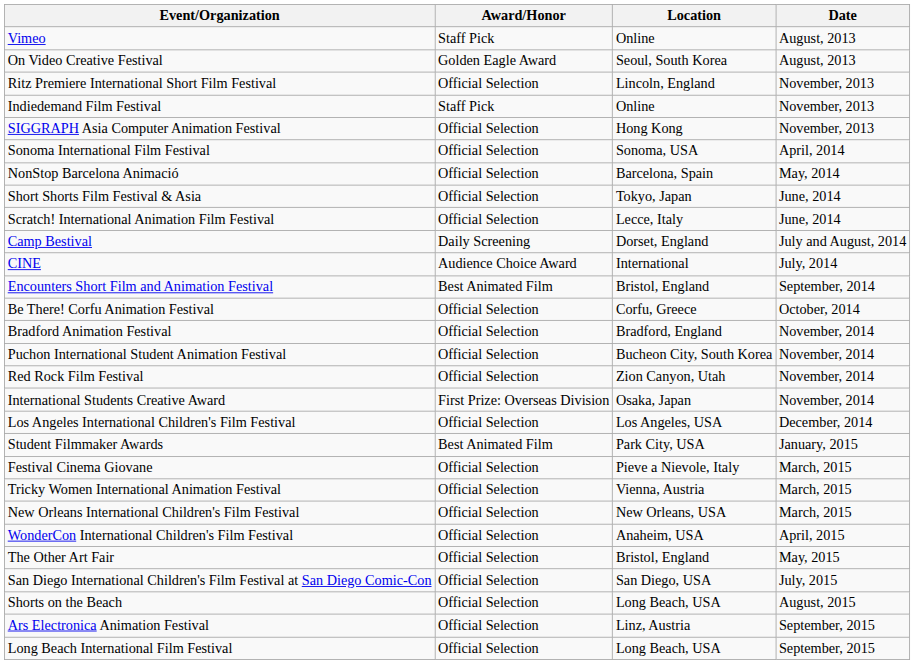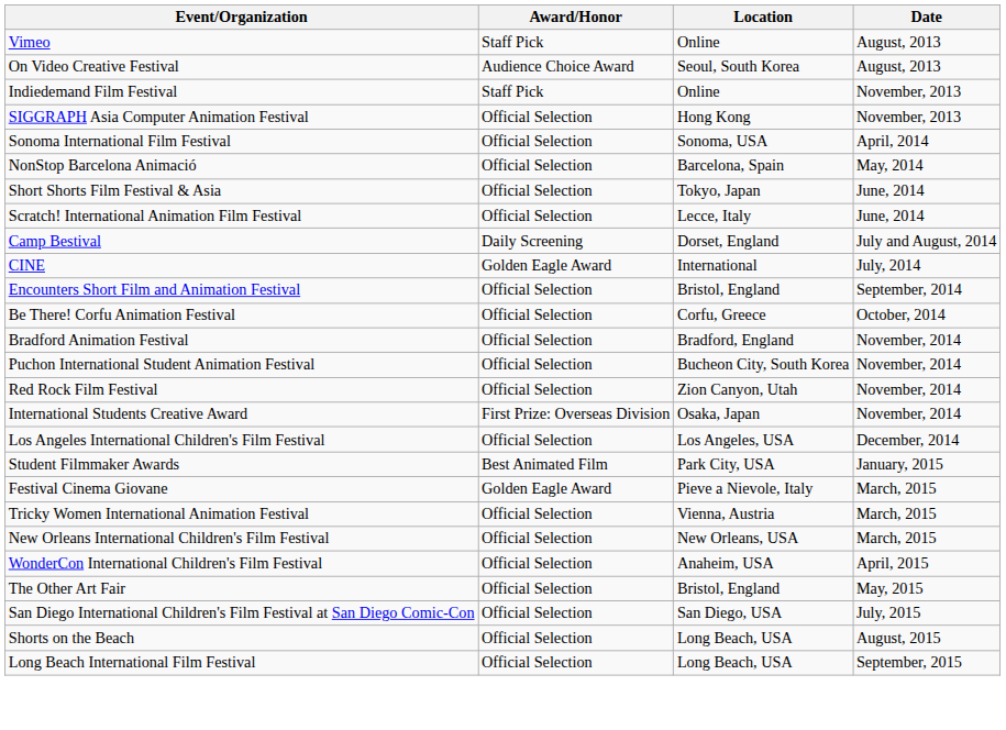 <table class="wikitable">
 <tr>
 <th>Event/Organization</th>
 <th>Award/Honor</th>
 <th>Location</th>
 <th>Date</th>
 </tr>
 <tr>
 <td><a href='#'>Vimeo</a></td>
 <td>Staff Pick</td>
 <td>Online</td>
 <td>August, 2013</td>
 </tr>
 <tr>
 <td>On Video Creative Festival</td>
-<td>Golden Eagle Award</td>
+<td>Audience Choice Award</td>
 <td>Seoul, South Korea</td>
 <td>August, 2013</td>
-</tr>
-<tr>
-<td>Ritz Premiere International Short Film Festival</td>
-<td>Official Selection</td>
-<td>Lincoln, England</td>
-<td>November, 2013</td>
 </tr>
 <tr>
 <td>Indiedemand Film Festival</td>
 <td>Staff Pick</td>
 <td>Online</td>
 <td>November, 2013</td>
 </tr>
 <tr>
 <td><a href='#'>SIGGRAPH</a> Asia Computer Animation Festival</td>
 <td>Official Selection</td>
 <td>Hong Kong</td>
 <td>November, 2013</td>
 </tr>
 <tr>
 <td>Sonoma International Film Festival</td>
 <td>Official Selection</td>
 <td>Sonoma, USA</td>
 <td>April, 2014</td>
 </tr>
 <tr>
 <td>NonStop Barcelona Animació</td>
 <td>Official Selection</td>
 <td>Barcelona, Spain</td>
 <td>May, 2014</td>
 </tr>
 <tr>
 <td>Short Shorts Film Festival & Asia</td>
 <td>Official Selection</td>
 <td>Tokyo, Japan</td>
 <td>June, 2014</td>
 </tr>
 <tr>
 <td>Scratch! International Animation Film Festival</td>
 <td>Official Selection</td>
 <td>Lecce, Italy</td>
 <td>June, 2014</td>
 </tr>
 <tr>
 <td><a href='#'>Camp Bestival</a></td>
 <td>Daily Screening</td>
 <td>Dorset, England</td>
 <td>July and August, 2014</td>
 </tr>
 <tr>
 <td><a href='#'>CINE</a></td>
-<td>Audience Choice Award</td>
+<td>Golden Eagle Award</td>
 <td>International</td>
 <td>July, 2014</td>
 </tr>
 <tr>
 <td><a href='#'>Encounters Short Film and Animation Festival</a></td>
-<td>Best Animated Film</td>
+<td>Official Selection</td>
 <td>Bristol, England</td>
 <td>September, 2014</td>
 </tr>
 <tr>
 <td>Be There! Corfu Animation Festival</td>
 <td>Official Selection</td>
 <td>Corfu, Greece</td>
 <td>October, 2014</td>
 </tr>
 <tr>
 <td>Bradford Animation Festival</td>
 <td>Official Selection</td>
 <td>Bradford, England</td>
 <td>November, 2014</td>
 </tr>
 <tr>
 <td>Puchon International Student Animation Festival</td>
 <td>Official Selection</td>
 <td>Bucheon City, South Korea</td>
 <td>November, 2014</td>
 </tr>
 <tr>
 <td>Red Rock Film Festival</td>
 <td>Official Selection</td>
 <td>Zion Canyon, Utah</td>
 <td>November, 2014</td>
 </tr>
 <tr>
 <td>International Students Creative Award</td>
 <td>First Prize: Overseas Division</td>
 <td>Osaka, Japan</td>
 <td>November, 2014</td>
 </tr>
 <tr>
 <td>Los Angeles International Children's Film Festival</td>
 <td>Official Selection</td>
 <td>Los Angeles, USA</td>
 <td>December, 2014</td>
 </tr>
 <tr>
 <td>Student Filmmaker Awards</td>
 <td>Best Animated Film</td>
 <td>Park City, USA</td>
 <td>January, 2015</td>
 </tr>
 <tr>
 <td>Festival Cinema Giovane</td>
-<td>Official Selection</td>
+<td>Golden Eagle Award</td>
 <td>Pieve a Nievole, Italy</td>
 <td>March, 2015</td>
 </tr>
 <tr>
 <td>Tricky Women International Animation Festival</td>
 <td>Official Selection</td>
 <td>Vienna, Austria</td>
 <td>March, 2015</td>
 </tr>
 <tr>
 <td>New Orleans International Children's Film Festival</td>
 <td>Official Selection</td>
 <td>New Orleans, USA</td>
 <td>March, 2015</td>
 </tr>
 <tr>
 <td><a href='#'>WonderCon</a> International Children's Film Festival</td>
 <td>Official Selection</td>
 <td>Anaheim, USA</td>
 <td>April, 2015</td>
 </tr>
 <tr>
 <td>The Other Art Fair</td>
 <td>Official Selection</td>
 <td>Bristol, England</td>
 <td>May, 2015</td>
 </tr>
 <tr>
 <td>San Diego International Children's Film Festival at <a href='#'>San Diego Comic-Con</a></td>
 <td>Official Selection</td>
 <td>San Diego, USA</td>
 <td>July, 2015</td>
 </tr>
 <tr>
 <td>Shorts on the Beach</td>
 <td>Official Selection</td>
 <td>Long Beach, USA</td>
 <td>August, 2015</td>
 </tr>
 <tr>
-<td><a href='#'>Ars Electronica</a> Animation Festival </td>
-<td>Official Selection</td>
-<td>Linz, Austria</td>
-<td>September, 2015</td>
-</tr>
-<tr>
 <td>Long Beach International Film Festival </td>
 <td>Official Selection</td>
 <td>Long Beach, USA</td>
 <td>September, 2015</td>
 </tr>
 </table>
